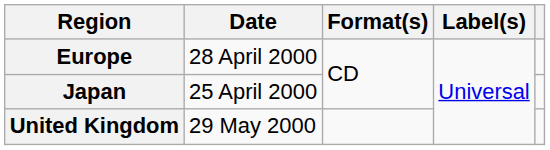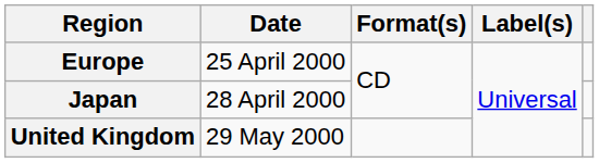 <table class="wikitable plainrowheaders">
 <tr>
 <th scope="col">Region</th>
 <th scope="col">Date</th>
 <th scope="col">Format(s)</th>
 <th scope="col">Label(s)</th>
 <th scope="col"></th>
 </tr>
 <tr>
 <th scope="row">Europe</th>
-<td>28 April 2000</td>
+<td>25 April 2000</td>
 <td rowspan="2">CD</td>
 <td rowspan="3"><a href='#'>Universal</a></td>
 <td></td>
 </tr>
 <tr>
 <th scope="row">Japan</th>
-<td>25 April 2000</td>
+<td>28 April 2000</td>
 <td></td>
 </tr>
 <tr>
 <th scope="row">United Kingdom</th>
 <td>29 May 2000</td>
 <td></td>
 <td></td>
 </tr>
 </table>
